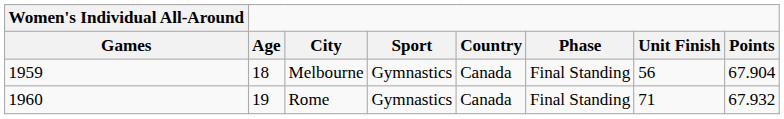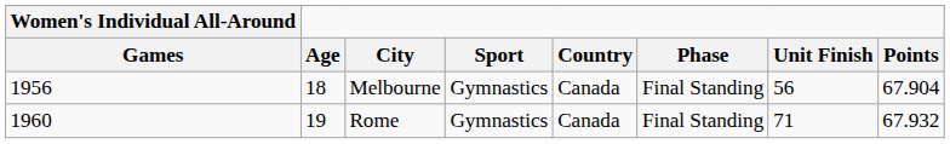 <table class="wikitable" border="1">
 <tr>
 <th>Women's Individual All-Around</th>
 </tr>
 <tr>
 <th>Games</th>
 <th>Age</th>
 <th>City</th>
 <th>Sport</th>
 <th>Country</th>
 <th>Phase</th>
 <th>Unit Finish</th>
 <th>Points</th>
 </tr>
 <tr>
-<td>1959</td>
+<td>1956</td>
 <td>18</td>
 <td>Melbourne</td>
 <td>Gymnastics</td>
 <td>Canada</td>
 <td>Final Standing</td>
 <td>56</td>
 <td>67.904</td>
 </tr>
 <tr>
 <td>1960</td>
 <td>19</td>
 <td>Rome</td>
 <td>Gymnastics</td>
 <td>Canada</td>
 <td>Final Standing</td>
 <td>71</td>
 <td>67.932</td>
 </tr>
 </table>
